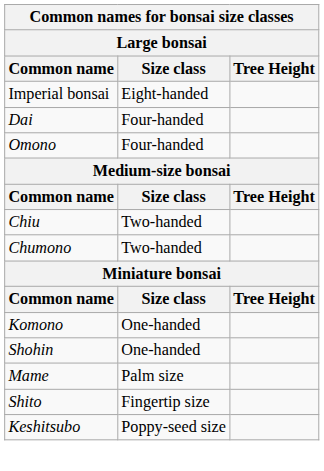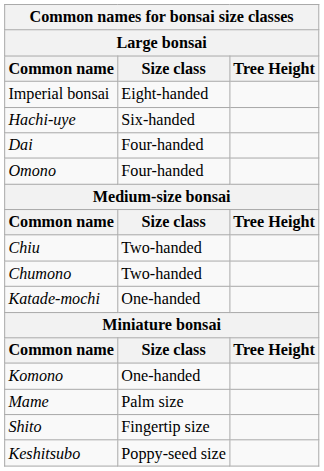 <table class="wikitable" style="margin-left:1em;">
 <tr>
 <th colspan=3>Common names for bonsai size classes</th>
 </tr>
 <tr>
 <th colspan=3>Large bonsai</th>
 </tr>
 <tr>
 <th>Common name</th>
 <th>Size class</th>
 <th>Tree Height</th>
 </tr>
 <tr>
 <td align="left">Imperial bonsai</td>
 <td>Eight-handed</td>
+<td></td>
+</tr>
+<tr>
+<td align="left"><em>Hachi-uye</em></td>
+<td>Six-handed</td>
 <td></td>
 </tr>
 <tr>
 <td align="left"><em>Dai</em></td>
 <td>Four-handed</td>
 <td></td>
 </tr>
 <tr>
 <td align="left"><em>Omono</em></td>
 <td>Four-handed</td>
 <td></td>
 </tr>
 <tr>
 <th colspan=3>Medium-size bonsai</th>
 </tr>
 <tr>
 <th>Common name</th>
 <th>Size class</th>
 <th>Tree Height</th>
 </tr>
 <tr>
 <td align="left"><em>Chiu</em></td>
 <td>Two-handed</td>
 <td></td>
 </tr>
 <tr>
 <td align="left"><em>Chumono</em></td>
 <td>Two-handed</td>
 <td></td>
 </tr>
 <tr>
+<td align="left"><em>Katade-mochi</em></td>
+<td>One-handed</td>
+<td></td>
+</tr>
+<tr>
 <th colspan=3>Miniature bonsai</th>
 </tr>
 <tr>
 <th>Common name</th>
 <th>Size class</th>
 <th>Tree Height</th>
 </tr>
 <tr>
 <td align="left"><em>Komono</em></td>
-<td>One-handed</td>
-<td></td>
-</tr>
-<tr>
-<td align="left"><em>Shohin</em></td>
 <td>One-handed</td>
 <td></td>
 </tr>
 <tr>
 <td align="left"><em>Mame</em></td>
 <td>Palm size</td>
 <td></td>
 </tr>
 <tr>
 <td align="left"><em>Shito</em></td>
 <td>Fingertip size</td>
 <td></td>
 </tr>
 <tr>
 <td align="left"><em>Keshitsubo</em></td>
 <td>Poppy-seed size</td>
 <td></td>
 </tr>
 </table>
